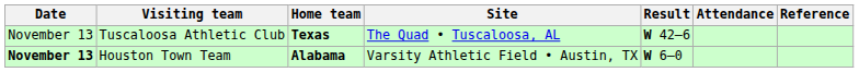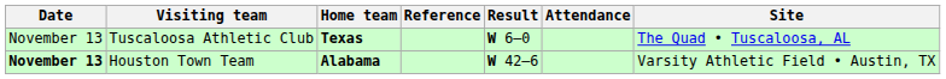 <table class="wikitable" style="font-size:95%;">
 <tr>
 <th>Date</th>
 <th>Visiting team</th>
 <th>Home team</th>
-<th>Site</th>
+<th class="unsortable">Reference</th>
 <th>Result</th>
 <th>Attendance</th>
-<th class="unsortable">Reference</th>
+<th>Site</th>
 </tr>
 <tr bgcolor=ccffcc>
 <td>November 13</td>
 <td>Tuscaloosa Athletic Club</td>
 <td><strong>Texas</strong></td>
+<td></td>
+<td><strong>W</strong> 6–0</td>
+<td></td>
 <td><a href='#'>The Quad</a> • <a href='#'>Tuscaloosa, AL</a></td>
-<td><strong>W</strong> 42–6</td>
-<td></td>
-<td></td>
 </tr>
 <tr bgcolor=ccffcc>
 <td><strong>November 13</strong></td>
 <td>Houston Town Team</td>
 <td><strong>Alabama</strong></td>
+<td></td>
+<td><strong>W</strong> 42–6</td>
+<td></td>
 <td>Varsity Athletic Field • Austin, TX</td>
-<td><strong>W</strong> 6–0</td>
-<td></td>
-<td></td>
 </tr>
 </table>
